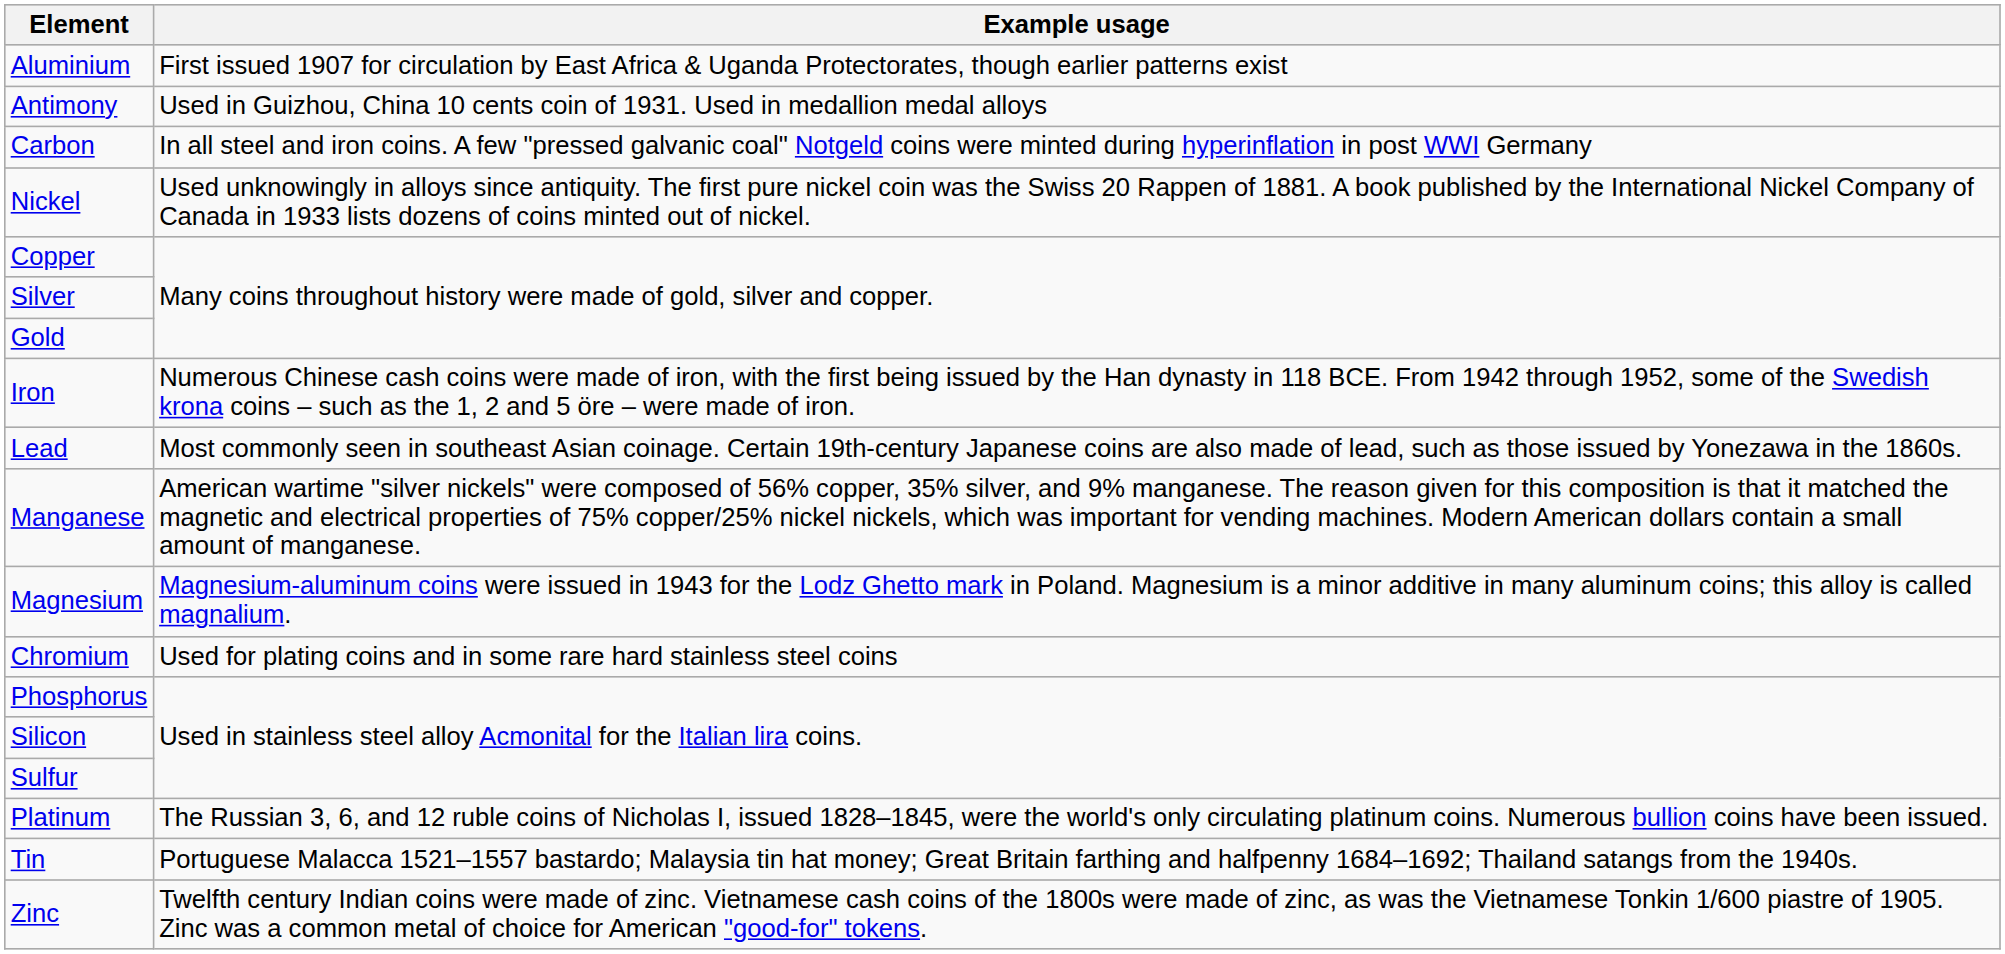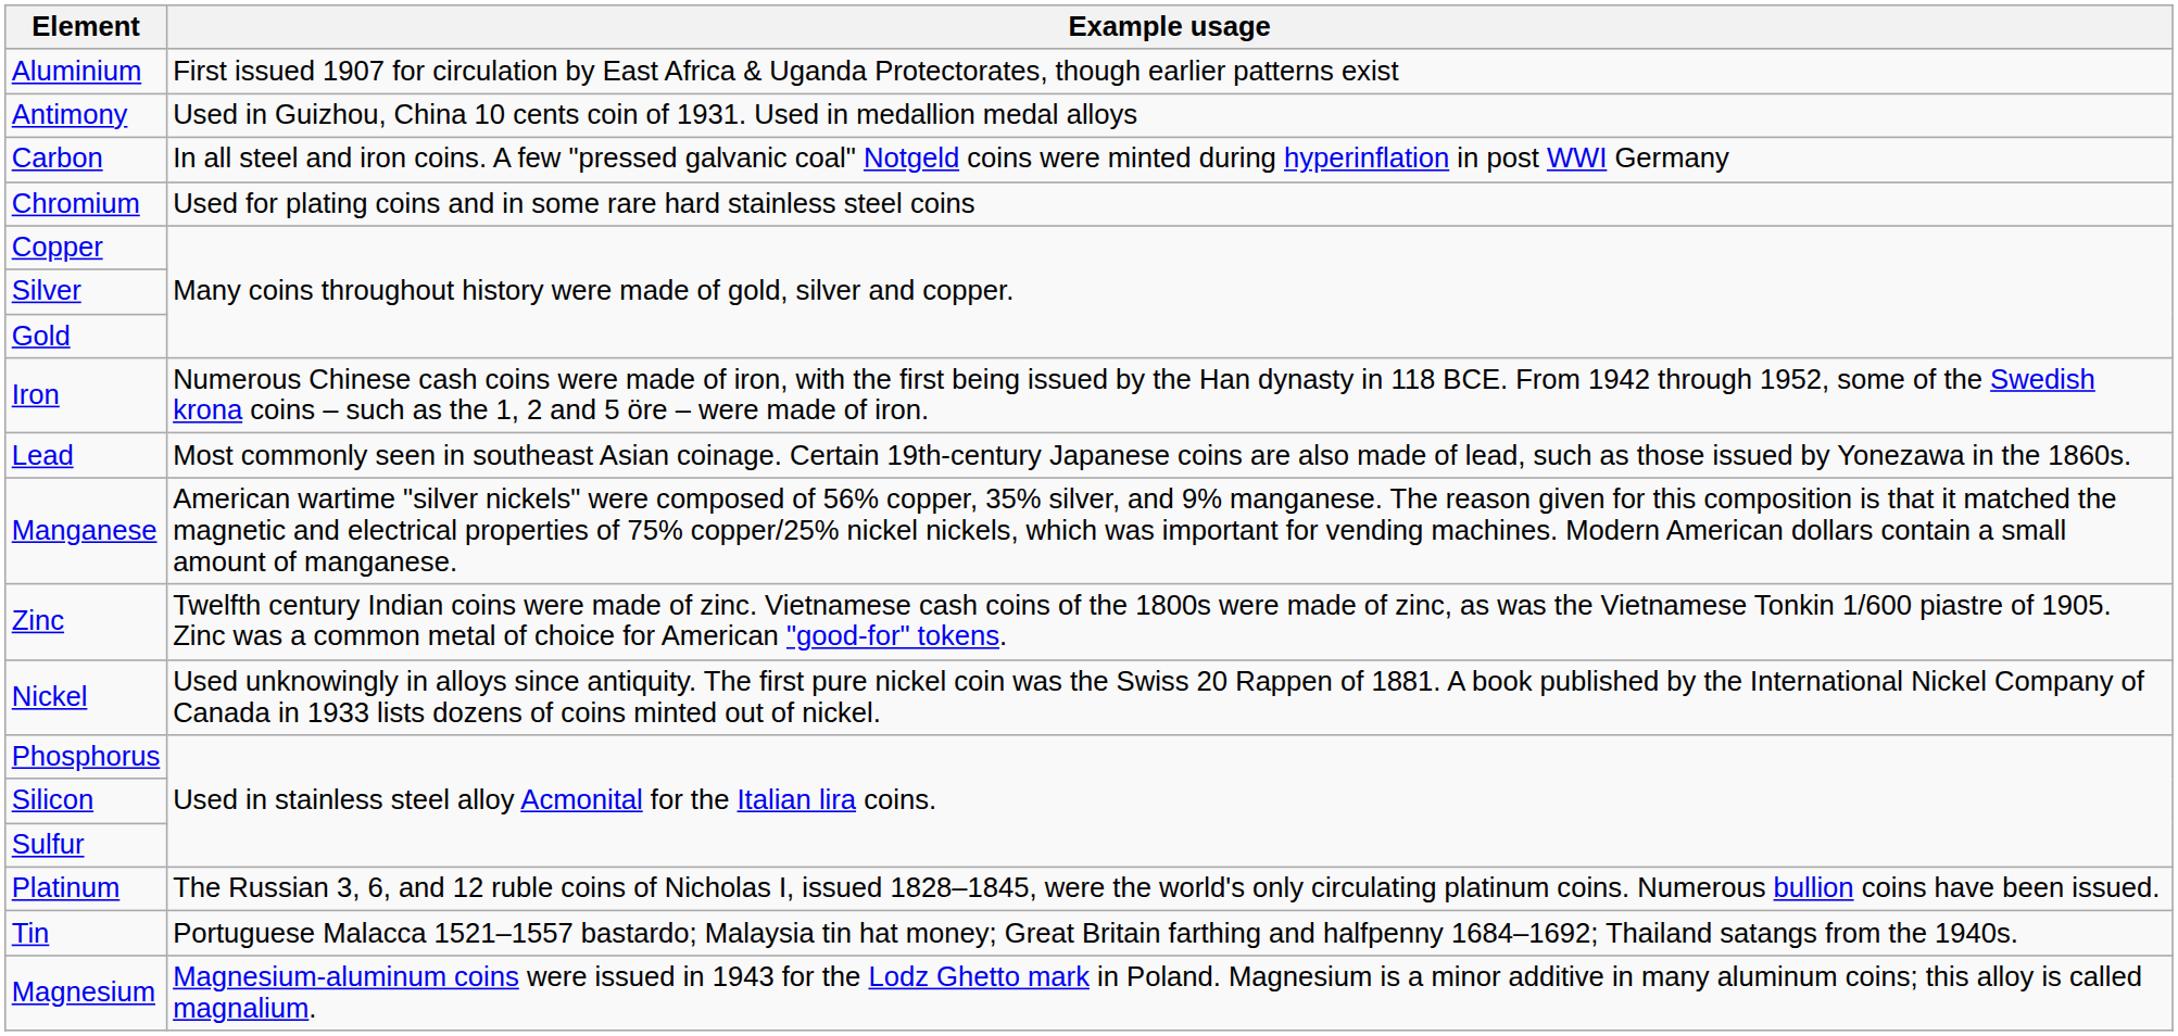 <table class="wikitable">
 <tr>
 <th>Element</th>
 <th>Example usage</th>
 </tr>
 <tr>
 <td><a href='#'>Aluminium</a></td>
 <td>First issued 1907 for circulation by East Africa & Uganda Protectorates, though earlier patterns exist</td>
 </tr>
 <tr>
 <td><a href='#'>Antimony</a></td>
 <td>Used in Guizhou, China 10 cents coin of 1931. Used in medallion medal alloys</td>
 </tr>
 <tr>
 <td><a href='#'>Carbon</a></td>
 <td>In all steel and iron coins. A few "pressed galvanic coal" <a href='#'>Notgeld</a> coins were minted during <a href='#'>hyperinflation</a> in post <a href='#'>WWI</a> Germany</td>
 </tr>
 <tr>
-<td><a href='#'>Nickel</a></td>
-<td>Used unknowingly in alloys since antiquity. The first pure nickel coin was the Swiss 20 Rappen of 1881. A book published by the International Nickel Company of Canada in 1933 lists dozens of coins minted out of nickel.</td>
+<td><a href='#'>Chromium</a></td>
+<td>Used for plating coins and in some rare hard stainless steel coins</td>
 </tr>
 <tr>
 <td><a href='#'>Copper</a></td>
 <td rowspan=3>Many coins throughout history were made of gold, silver and copper.</td>
 </tr>
 <tr>
 <td><a href='#'>Silver</a></td>
 </tr>
 <tr>
 <td><a href='#'>Gold</a></td>
 </tr>
 <tr>
 <td><a href='#'>Iron</a></td>
 <td>Numerous Chinese cash coins were made of iron, with the first being issued by the Han dynasty in 118 BCE. From 1942 through 1952, some of the <a href='#'>Swedish krona</a> coins – such as the 1, 2 and 5 öre – were made of iron.</td>
 </tr>
 <tr>
 <td><a href='#'>Lead</a></td>
 <td>Most commonly seen in southeast Asian coinage. Certain 19th-century Japanese coins are also made of lead, such as those issued by Yonezawa in the 1860s.</td>
 </tr>
 <tr>
 <td><a href='#'>Manganese</a></td>
 <td>American wartime "silver nickels" were composed of 56% copper, 35% silver, and 9% manganese. The reason given for this composition is that it matched the magnetic and electrical properties of 75% copper/25% nickel nickels, which was important for vending machines. Modern American dollars contain a small amount of manganese.</td>
 </tr>
 <tr>
-<td><a href='#'>Magnesium</a></td>
-<td><a href='#'>Magnesium-aluminum coins</a> were issued in 1943 for the <a href='#'>Lodz Ghetto mark</a> in Poland. Magnesium is a minor additive in many aluminum coins; this alloy is called <a href='#'>magnalium</a>.</td>
+<td><a href='#'>Zinc</a></td>
+<td>Twelfth century Indian coins were made of zinc. Vietnamese cash coins of the 1800s were made of zinc, as was the Vietnamese Tonkin 1/600 piastre of 1905. Zinc was a common metal of choice for American <a href='#'>"good-for" tokens</a>.</td>
 </tr>
 <tr>
-<td><a href='#'>Chromium</a></td>
-<td>Used for plating coins and in some rare hard stainless steel coins</td>
+<td><a href='#'>Nickel</a></td>
+<td>Used unknowingly in alloys since antiquity. The first pure nickel coin was the Swiss 20 Rappen of 1881. A book published by the International Nickel Company of Canada in 1933 lists dozens of coins minted out of nickel.</td>
 </tr>
 <tr>
 <td><a href='#'>Phosphorus</a></td>
 <td rowspan=3>Used in stainless steel alloy <a href='#'>Acmonital</a> for the <a href='#'>Italian lira</a> coins.</td>
 </tr>
 <tr>
 <td><a href='#'>Silicon</a></td>
 </tr>
 <tr>
 <td><a href='#'>Sulfur</a></td>
 </tr>
 <tr>
 <td><a href='#'>Platinum</a></td>
 <td>The Russian 3, 6, and 12 ruble coins of Nicholas I, issued 1828–1845, were the world's only circulating platinum coins. Numerous <a href='#'>bullion</a> coins have been issued.</td>
 </tr>
 <tr>
 <td><a href='#'>Tin</a></td>
 <td>Portuguese Malacca 1521–1557 bastardo; Malaysia tin hat money; Great Britain farthing and halfpenny 1684–1692; Thailand satangs from the 1940s.</td>
 </tr>
 <tr>
-<td><a href='#'>Zinc</a></td>
-<td>Twelfth century Indian coins were made of zinc. Vietnamese cash coins of the 1800s were made of zinc, as was the Vietnamese Tonkin 1/600 piastre of 1905. Zinc was a common metal of choice for American <a href='#'>"good-for" tokens</a>.</td>
+<td><a href='#'>Magnesium</a></td>
+<td><a href='#'>Magnesium-aluminum coins</a> were issued in 1943 for the <a href='#'>Lodz Ghetto mark</a> in Poland. Magnesium is a minor additive in many aluminum coins; this alloy is called <a href='#'>magnalium</a>.</td>
 </tr>
 </table>
